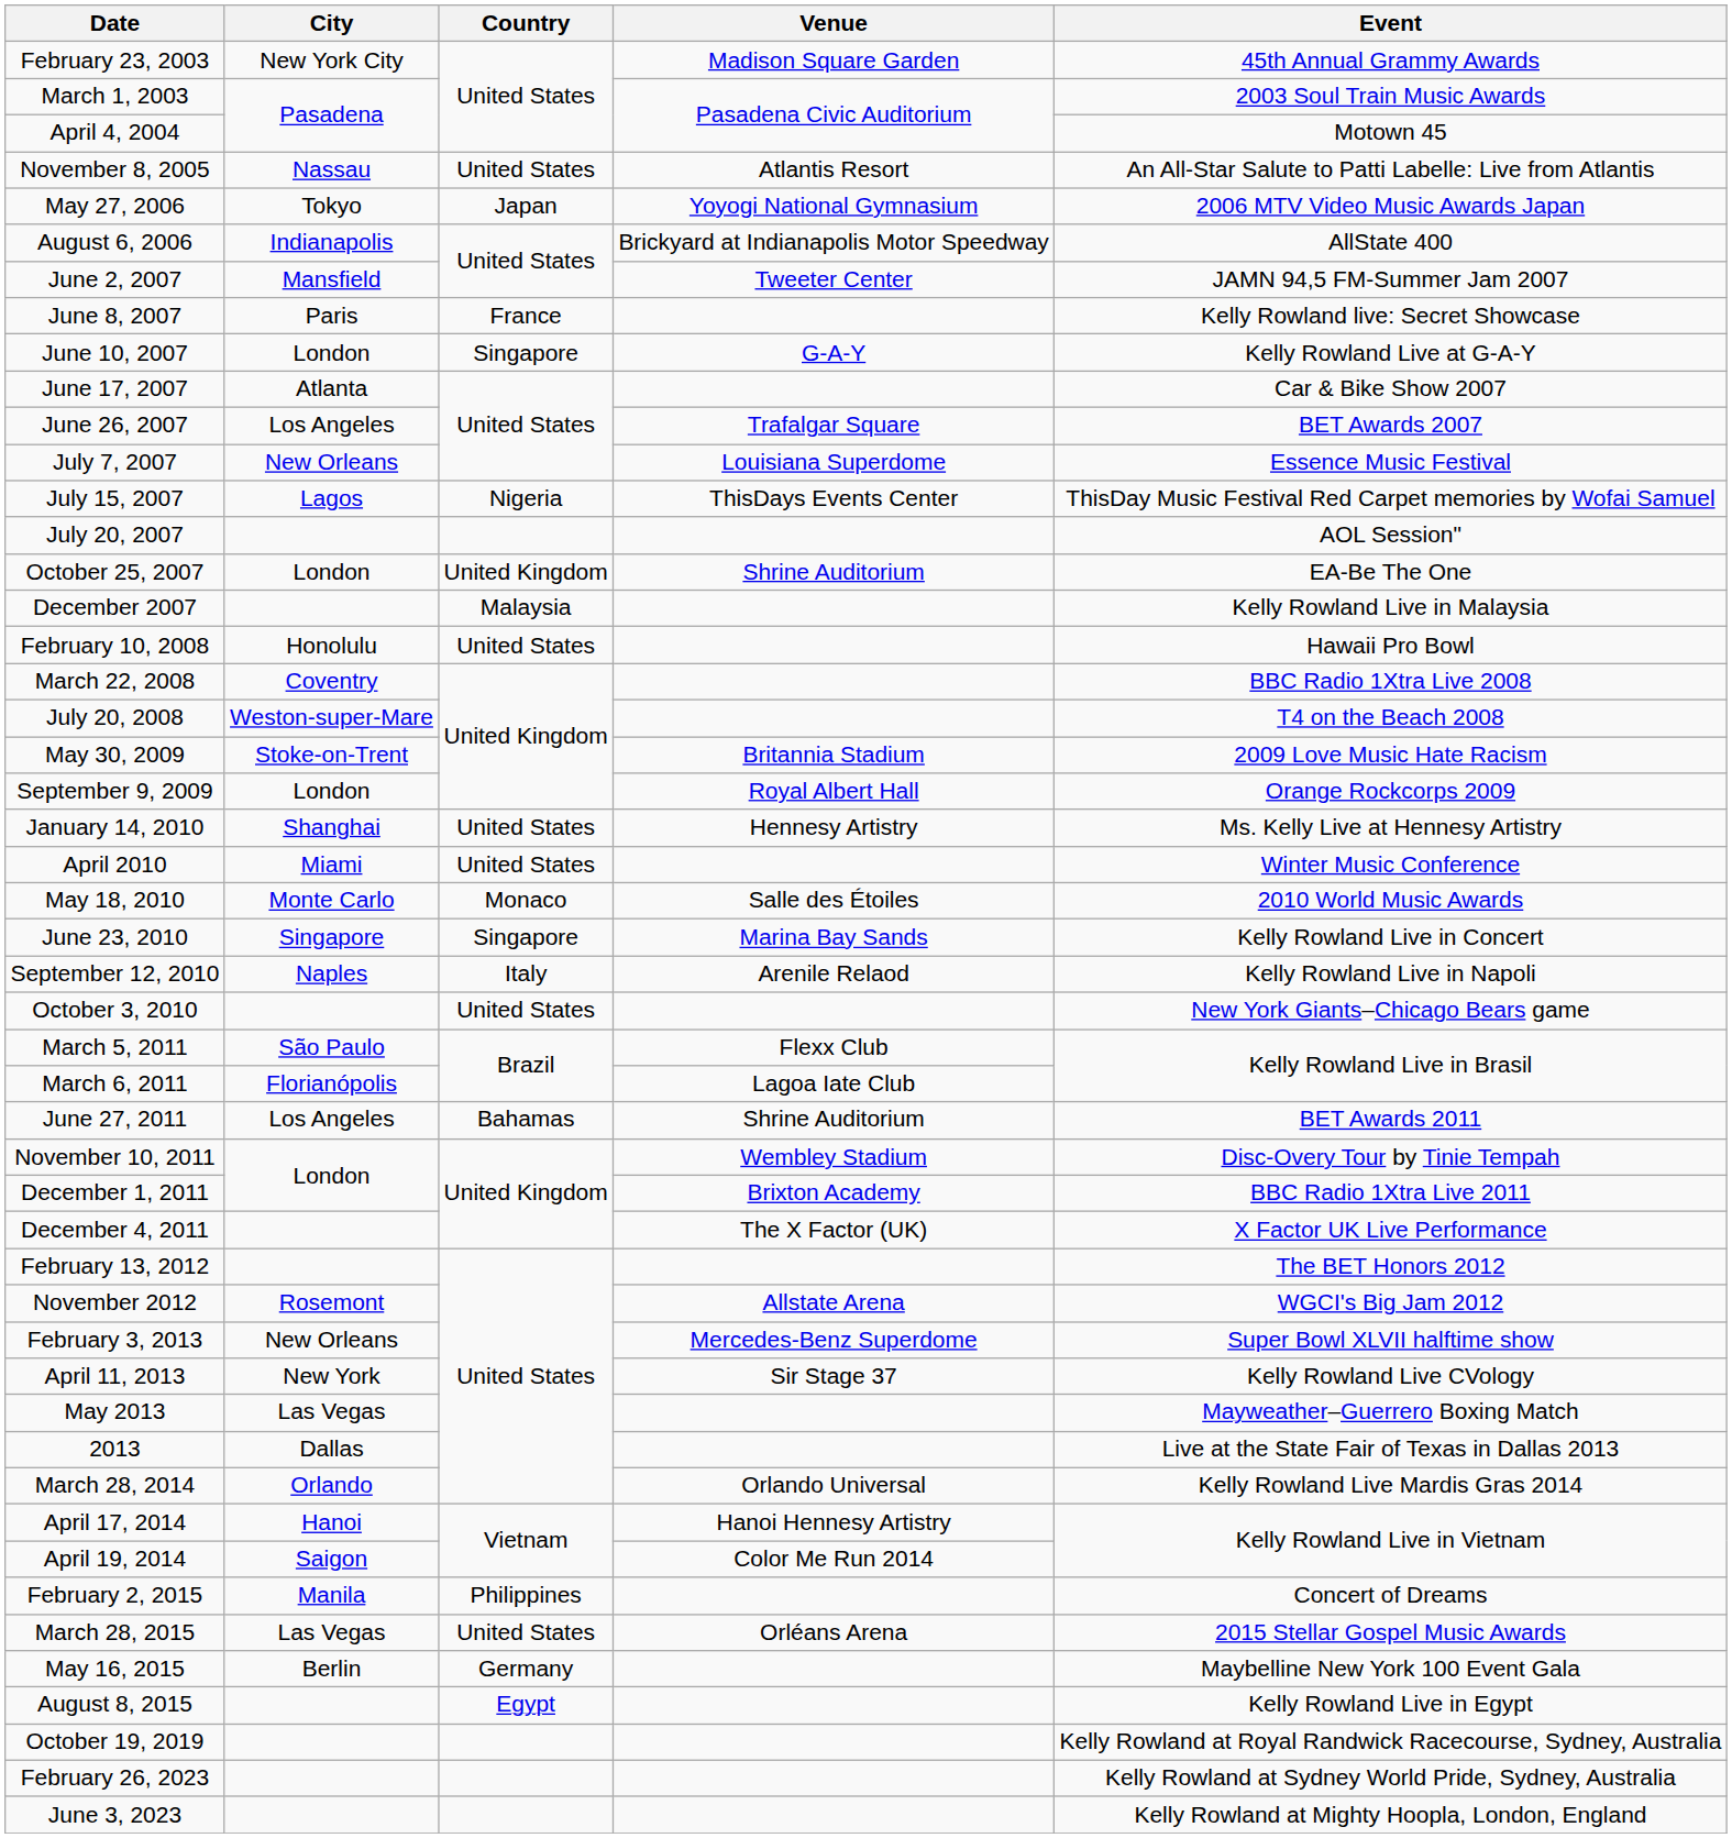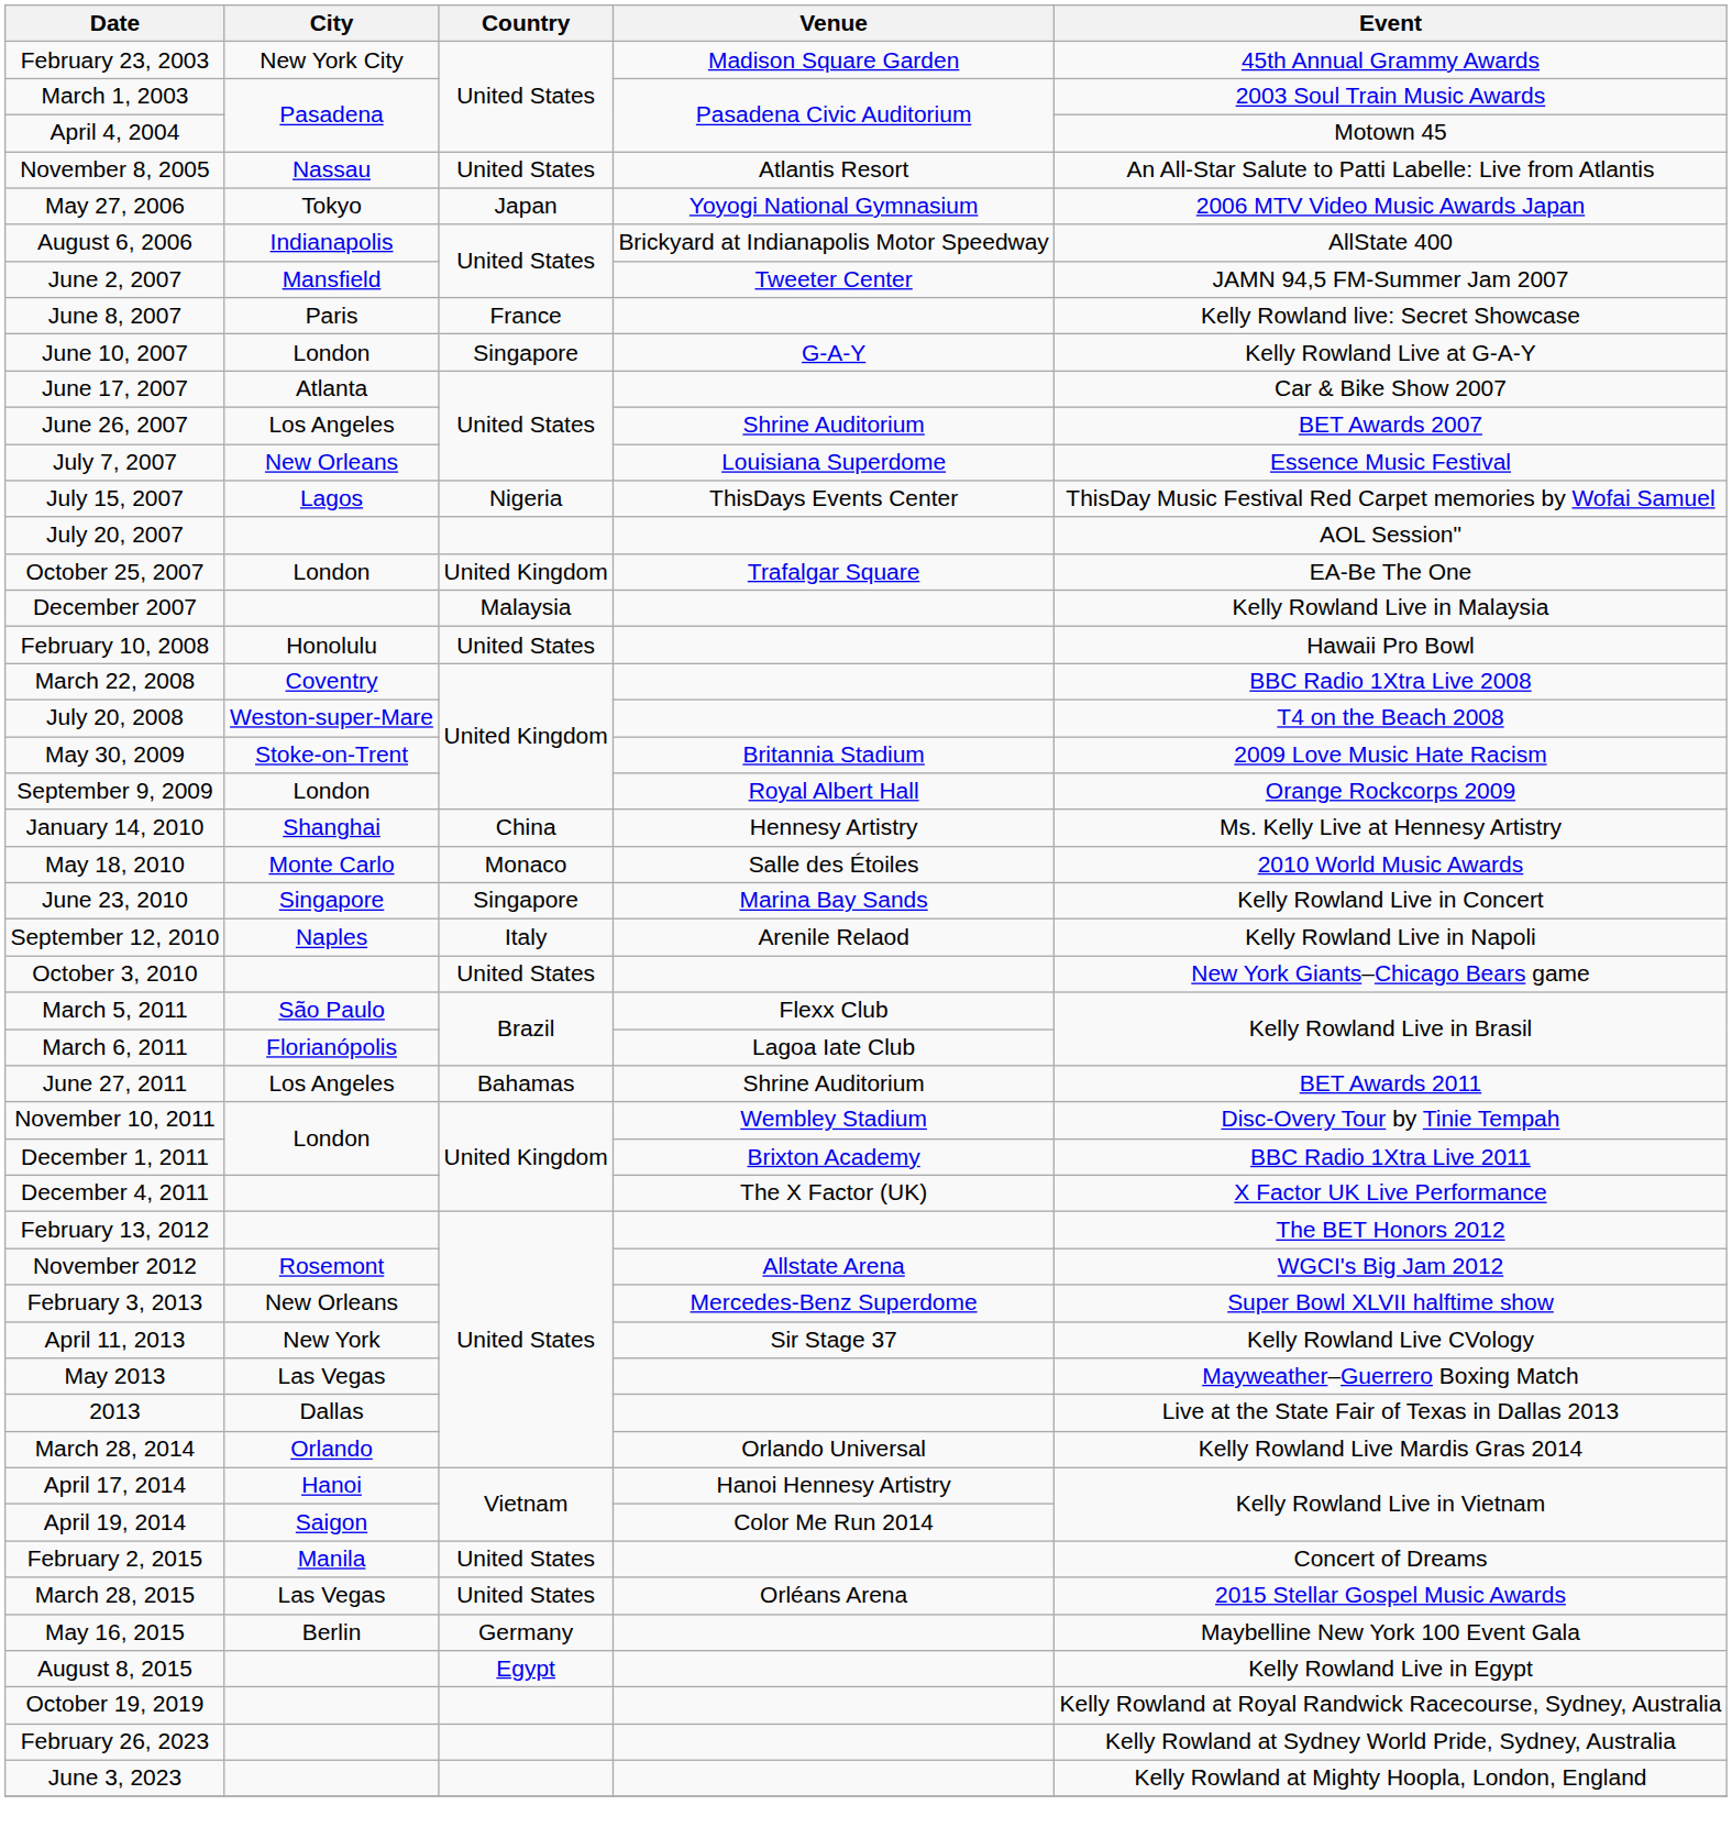 <table class="wikitable" style="text-align:center;">
 <tr>
 <th>Date</th>
 <th>City</th>
 <th>Country</th>
 <th>Venue</th>
 <th>Event</th>
 </tr>
 <tr>
 <td>February 23, 2003</td>
 <td>New York City</td>
 <td rowspan="3">United States</td>
 <td><a href='#'>Madison Square Garden</a></td>
 <td><a href='#'>45th Annual Grammy Awards</a></td>
 </tr>
 <tr>
 <td>March 1, 2003</td>
 <td rowspan="2"><a href='#'>Pasadena</a></td>
 <td rowspan="2"><a href='#'>Pasadena Civic Auditorium</a></td>
 <td><a href='#'>2003 Soul Train Music Awards</a></td>
 </tr>
 <tr>
 <td>April 4, 2004</td>
 <td>Motown 45</td>
 </tr>
 <tr>
 <td>November 8, 2005</td>
 <td><a href='#'>Nassau</a></td>
 <td>United States</td>
 <td>Atlantis Resort</td>
 <td>An All-Star Salute to Patti Labelle: Live from Atlantis</td>
 </tr>
 <tr>
 <td>May 27, 2006</td>
 <td>Tokyo</td>
 <td>Japan</td>
 <td><a href='#'>Yoyogi National Gymnasium</a></td>
 <td><a href='#'>2006 MTV Video Music Awards Japan</a></td>
 </tr>
 <tr>
 <td>August 6, 2006</td>
 <td><a href='#'>Indianapolis</a></td>
 <td rowspan="2">United States</td>
 <td>Brickyard at Indianapolis Motor Speedway</td>
 <td>AllState 400</td>
 </tr>
 <tr>
 <td>June 2, 2007</td>
 <td><a href='#'>Mansfield</a></td>
 <td><a href='#'>Tweeter Center</a></td>
 <td>JAMN 94,5 FM-Summer Jam 2007</td>
 </tr>
 <tr>
 <td>June 8, 2007</td>
 <td>Paris</td>
 <td>France</td>
 <td></td>
 <td>Kelly Rowland live: Secret Showcase</td>
 </tr>
 <tr>
 <td>June 10, 2007</td>
 <td>London</td>
 <td>Singapore</td>
 <td><a href='#'>G-A-Y</a></td>
 <td>Kelly Rowland Live at G-A-Y</td>
 </tr>
 <tr>
 <td>June 17, 2007</td>
 <td>Atlanta</td>
 <td rowspan="3">United States </td>
 <td></td>
 <td>Car & Bike Show 2007</td>
 </tr>
 <tr>
 <td>June 26, 2007</td>
 <td>Los Angeles</td>
-<td><a href='#'>Trafalgar Square</a></td>
+<td><a href='#'>Shrine Auditorium</a></td>
 <td><a href='#'>BET Awards 2007</a></td>
 </tr>
 <tr>
 <td>July 7, 2007</td>
 <td><a href='#'>New Orleans</a></td>
 <td><a href='#'>Louisiana Superdome</a></td>
 <td><a href='#'>Essence Music Festival</a></td>
 </tr>
 <tr>
 <td>July 15, 2007</td>
 <td><a href='#'>Lagos</a></td>
 <td>Nigeria</td>
 <td>ThisDays Events Center </td>
 <td>ThisDay Music Festival Red Carpet memories by <a href='#'>Wofai Samuel</a></td>
 </tr>
 <tr>
 <td>July 20, 2007</td>
 <td></td>
 <td></td>
 <td></td>
 <td>AOL Session"</td>
 </tr>
 <tr>
 <td>October 25, 2007</td>
 <td>London</td>
 <td>United Kingdom</td>
-<td><a href='#'>Shrine Auditorium</a></td>
+<td><a href='#'>Trafalgar Square</a></td>
 <td>EA-Be The One</td>
 </tr>
 <tr>
 <td>December 2007</td>
 <td></td>
 <td>Malaysia</td>
 <td></td>
 <td>Kelly Rowland Live in Malaysia</td>
 </tr>
 <tr>
 <td>February 10, 2008</td>
 <td>Honolulu</td>
 <td>United States</td>
 <td></td>
 <td>Hawaii Pro Bowl</td>
 </tr>
 <tr>
 <td>March 22, 2008</td>
 <td><a href='#'>Coventry</a></td>
 <td rowspan="4">United Kingdom</td>
 <td></td>
 <td><a href='#'>BBC Radio 1Xtra Live 2008</a></td>
 </tr>
 <tr>
 <td>July 20, 2008</td>
 <td><a href='#'>Weston-super-Mare</a></td>
 <td></td>
 <td><a href='#'>T4 on the Beach 2008</a></td>
 </tr>
 <tr>
 <td>May 30, 2009</td>
 <td><a href='#'>Stoke-on-Trent</a></td>
 <td><a href='#'>Britannia Stadium</a></td>
 <td><a href='#'>2009 Love Music Hate Racism</a></td>
 </tr>
 <tr>
 <td>September 9, 2009</td>
 <td>London</td>
 <td><a href='#'>Royal Albert Hall</a></td>
 <td><a href='#'>Orange Rockcorps 2009</a></td>
 </tr>
 <tr>
 <td>January 14, 2010</td>
 <td><a href='#'>Shanghai</a></td>
-<td>United States</td>
+<td>China</td>
 <td>Hennesy Artistry</td>
 <td>Ms. Kelly Live at Hennesy Artistry</td>
-</tr>
-<tr>
-<td>April 2010</td>
-<td><a href='#'>Miami</a></td>
-<td>United States</td>
-<td></td>
-<td><a href='#'>Winter Music Conference</a></td>
 </tr>
 <tr>
 <td>May 18, 2010</td>
 <td><a href='#'>Monte Carlo</a></td>
 <td>Monaco</td>
 <td>Salle des Étoiles</td>
 <td><a href='#'>2010 World Music Awards</a></td>
 </tr>
 <tr>
 <td>June 23, 2010</td>
 <td><a href='#'>Singapore</a></td>
 <td>Singapore</td>
 <td><a href='#'>Marina Bay Sands</a></td>
 <td>Kelly Rowland Live in Concert</td>
 </tr>
 <tr>
 <td>September 12, 2010</td>
 <td><a href='#'>Naples</a></td>
 <td>Italy</td>
 <td>Arenile Relaod</td>
 <td>Kelly Rowland Live in Napoli</td>
 </tr>
 <tr>
 <td>October 3, 2010</td>
 <td></td>
 <td>United States</td>
 <td></td>
 <td><a href='#'>New York Giants</a>–<a href='#'>Chicago Bears</a> game</td>
 </tr>
 <tr>
 <td>March 5, 2011</td>
 <td><a href='#'>São Paulo</a></td>
 <td rowspan="2">Brazil</td>
 <td>Flexx Club</td>
 <td rowspan="2">Kelly Rowland Live in Brasil</td>
 </tr>
 <tr>
 <td>March 6, 2011</td>
 <td><a href='#'>Florianópolis</a></td>
 <td>Lagoa Iate Club</td>
 </tr>
 <tr>
 <td>June 27, 2011</td>
 <td>Los Angeles</td>
 <td>Bahamas</td>
 <td>Shrine Auditorium</td>
 <td><a href='#'>BET Awards 2011</a></td>
 </tr>
 <tr>
 <td>November 10, 2011</td>
 <td rowspan="2">London</td>
 <td rowspan="3">United Kingdom</td>
 <td><a href='#'>Wembley Stadium</a></td>
 <td><a href='#'>Disc-Overy Tour</a> by <a href='#'>Tinie Tempah</a></td>
 </tr>
 <tr>
 <td>December 1, 2011</td>
 <td><a href='#'>Brixton Academy</a></td>
 <td><a href='#'>BBC Radio 1Xtra Live 2011</a></td>
 </tr>
 <tr>
 <td>December 4, 2011</td>
 <td></td>
 <td>The X Factor (UK)</td>
 <td><a href='#'>X Factor UK Live Performance</a></td>
 </tr>
 <tr>
 <td>February 13, 2012</td>
 <td></td>
 <td rowspan="7">United States</td>
 <td></td>
 <td><a href='#'>The BET Honors 2012</a></td>
 </tr>
 <tr>
 <td>November 2012</td>
 <td><a href='#'>Rosemont</a></td>
 <td><a href='#'>Allstate Arena</a></td>
 <td><a href='#'>WGCI's Big Jam 2012</a></td>
 </tr>
 <tr>
 <td>February 3, 2013</td>
 <td>New Orleans</td>
 <td><a href='#'>Mercedes-Benz Superdome</a></td>
 <td><a href='#'>Super Bowl XLVII halftime show</a></td>
 </tr>
 <tr>
 <td>April 11, 2013</td>
 <td>New York</td>
 <td>Sir Stage 37</td>
 <td>Kelly Rowland Live CVology</td>
 </tr>
 <tr>
 <td>May 2013</td>
 <td>Las Vegas</td>
 <td></td>
 <td><a href='#'>Mayweather</a>–<a href='#'>Guerrero</a> Boxing Match</td>
 </tr>
 <tr>
 <td>2013</td>
 <td>Dallas</td>
 <td></td>
 <td>Live at the State Fair of Texas in Dallas 2013</td>
 </tr>
 <tr>
 <td>March 28, 2014</td>
 <td><a href='#'>Orlando</a></td>
 <td>Orlando Universal</td>
 <td>Kelly Rowland Live Mardis Gras 2014</td>
 </tr>
 <tr>
 <td>April 17, 2014</td>
 <td><a href='#'>Hanoi</a></td>
 <td rowspan="2">Vietnam</td>
 <td>Hanoi Hennesy Artistry</td>
 <td rowspan="2">Kelly Rowland Live in Vietnam</td>
 </tr>
 <tr>
 <td>April 19, 2014</td>
 <td><a href='#'>Saigon</a></td>
 <td>Color Me Run 2014</td>
 </tr>
 <tr>
 <td>February 2, 2015</td>
 <td><a href='#'>Manila</a></td>
-<td>Philippines</td>
+<td>United States</td>
 <td></td>
 <td>Concert of Dreams</td>
 </tr>
 <tr>
 <td>March 28, 2015</td>
 <td>Las Vegas</td>
 <td>United States</td>
 <td>Orléans Arena</td>
 <td><a href='#'>2015 Stellar Gospel Music Awards</a></td>
 </tr>
 <tr>
 <td>May 16, 2015</td>
 <td>Berlin</td>
 <td>Germany</td>
 <td></td>
 <td>Maybelline New York 100 Event Gala</td>
 </tr>
 <tr>
 <td>August 8, 2015</td>
 <td></td>
 <td><a href='#'>Egypt</a></td>
 <td></td>
 <td>Kelly Rowland Live in Egypt</td>
 </tr>
 <tr>
 <td>October 19, 2019</td>
 <td></td>
 <td></td>
 <td></td>
 <td>Kelly Rowland at Royal Randwick Racecourse, Sydney, Australia</td>
 </tr>
 <tr>
 <td>February 26, 2023</td>
 <td></td>
 <td></td>
 <td></td>
 <td>Kelly Rowland at Sydney World Pride, Sydney, Australia</td>
 </tr>
 <tr>
 <td>June 3, 2023</td>
 <td></td>
 <td></td>
 <td></td>
 <td>Kelly Rowland at Mighty Hoopla, London, England</td>
 </tr>
 <tr>
 </tr>
 </table>
